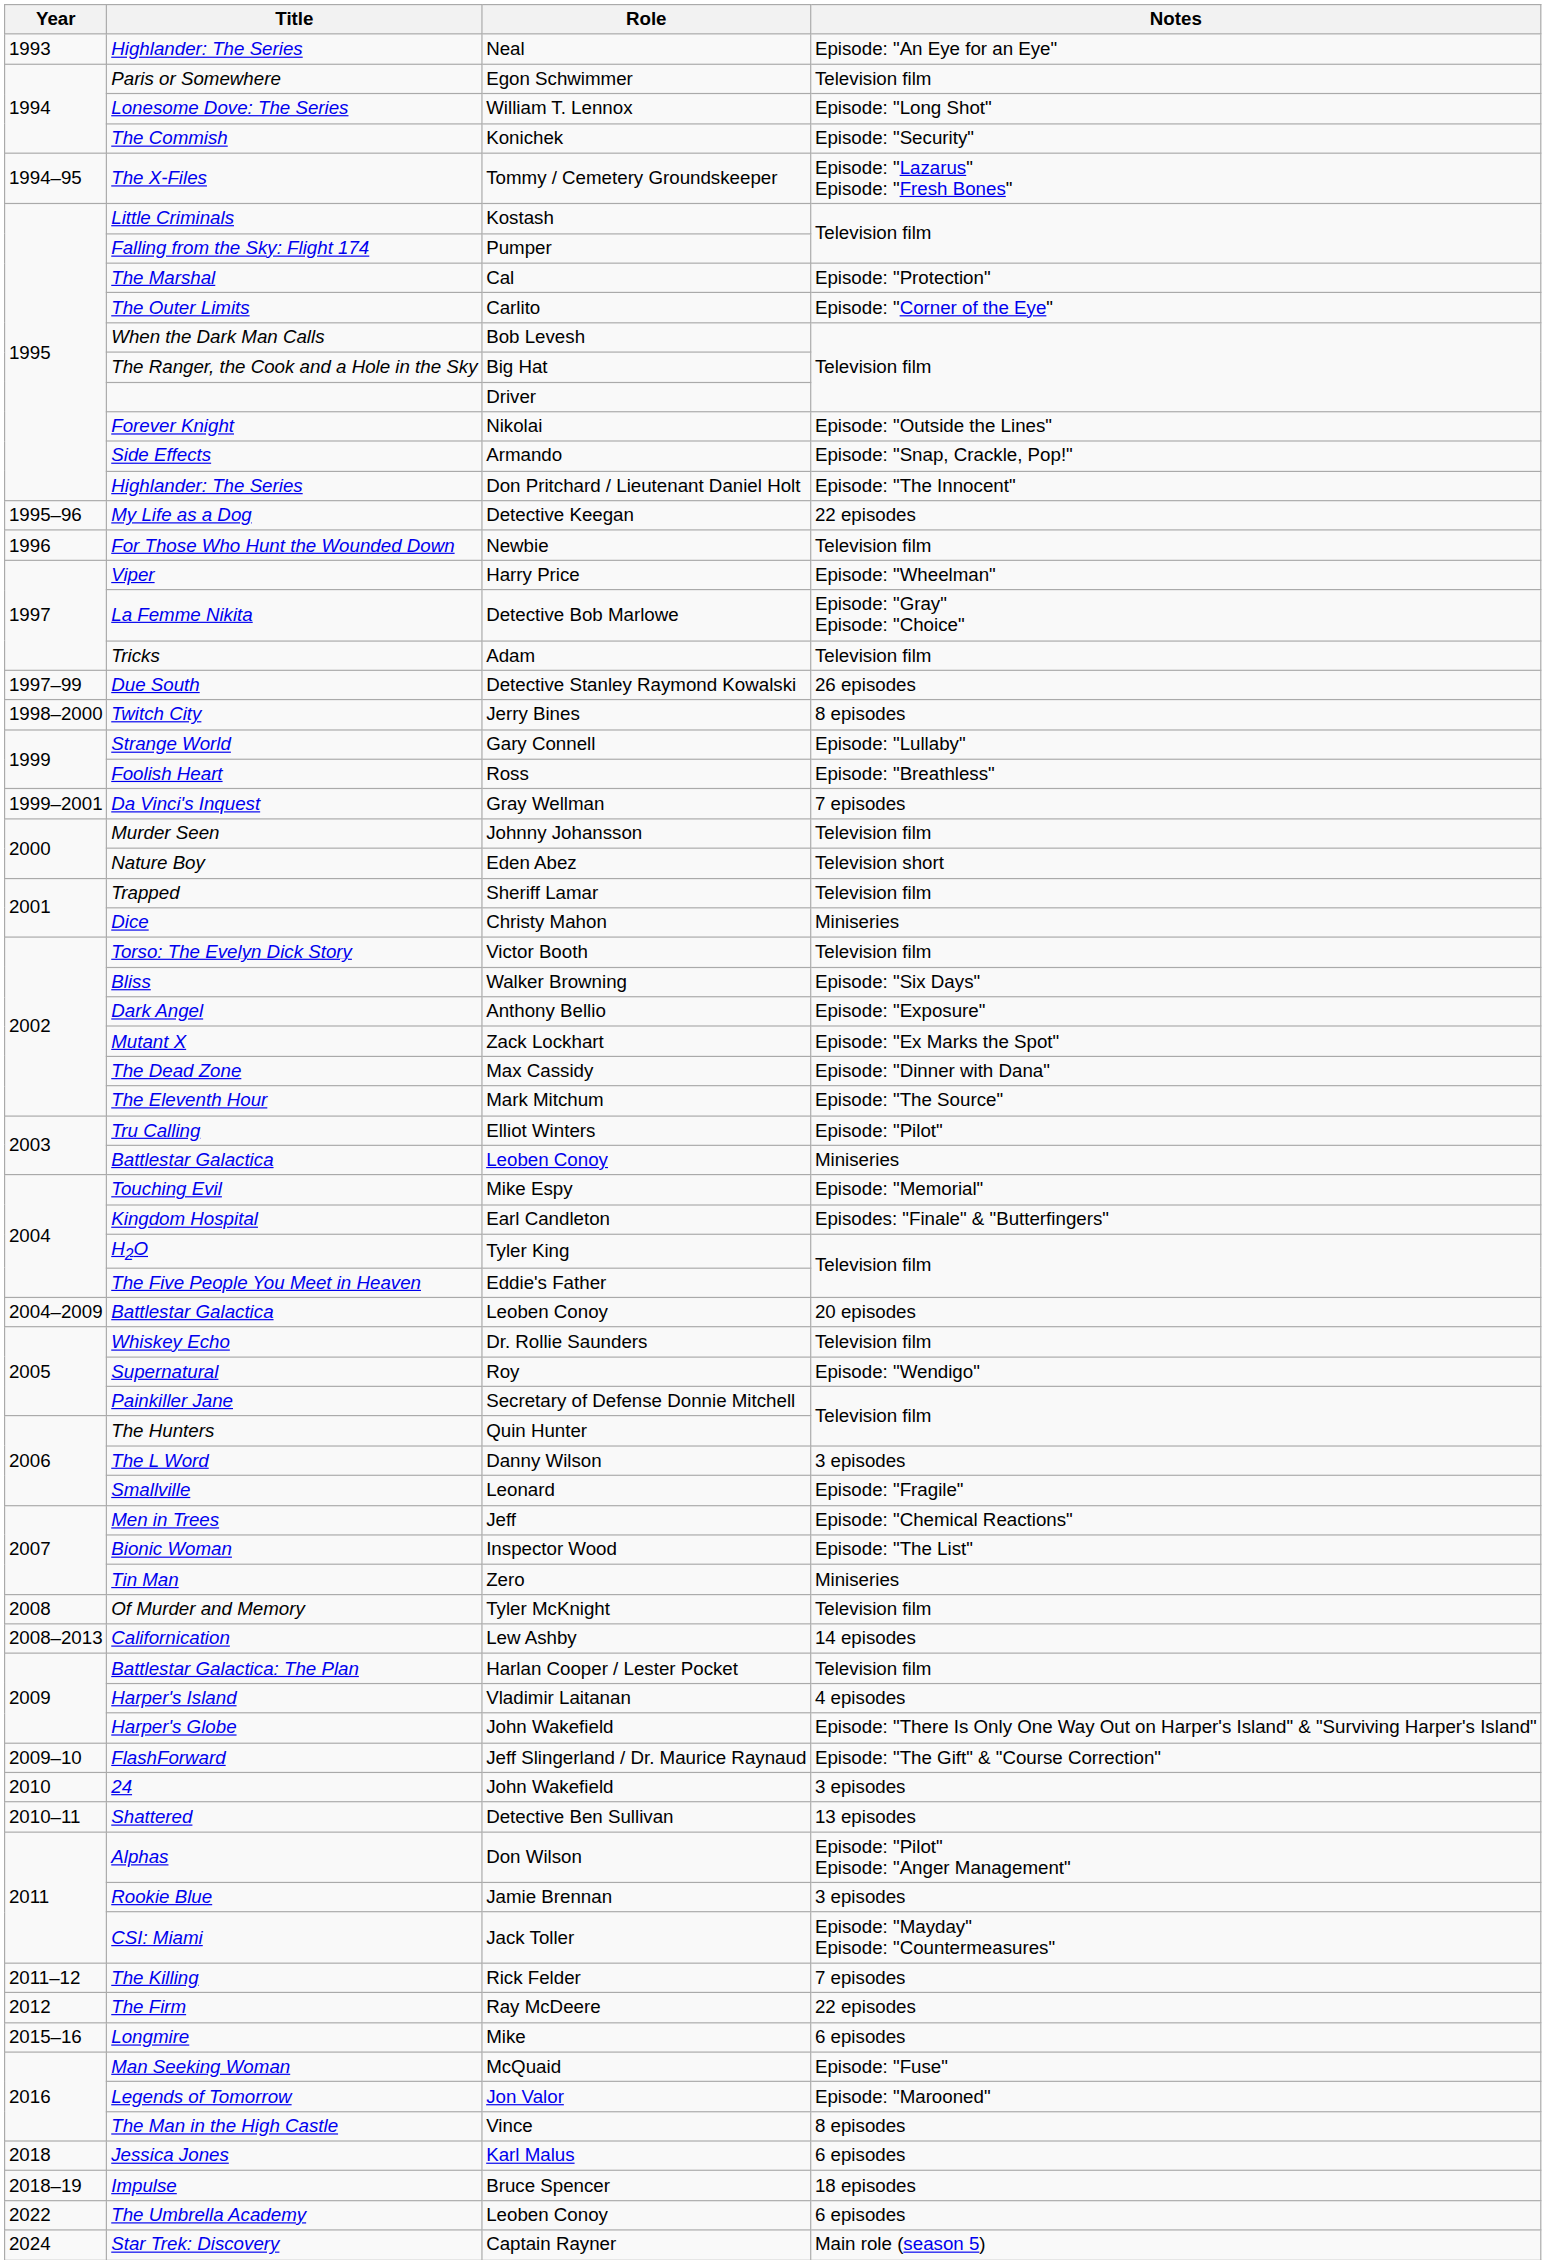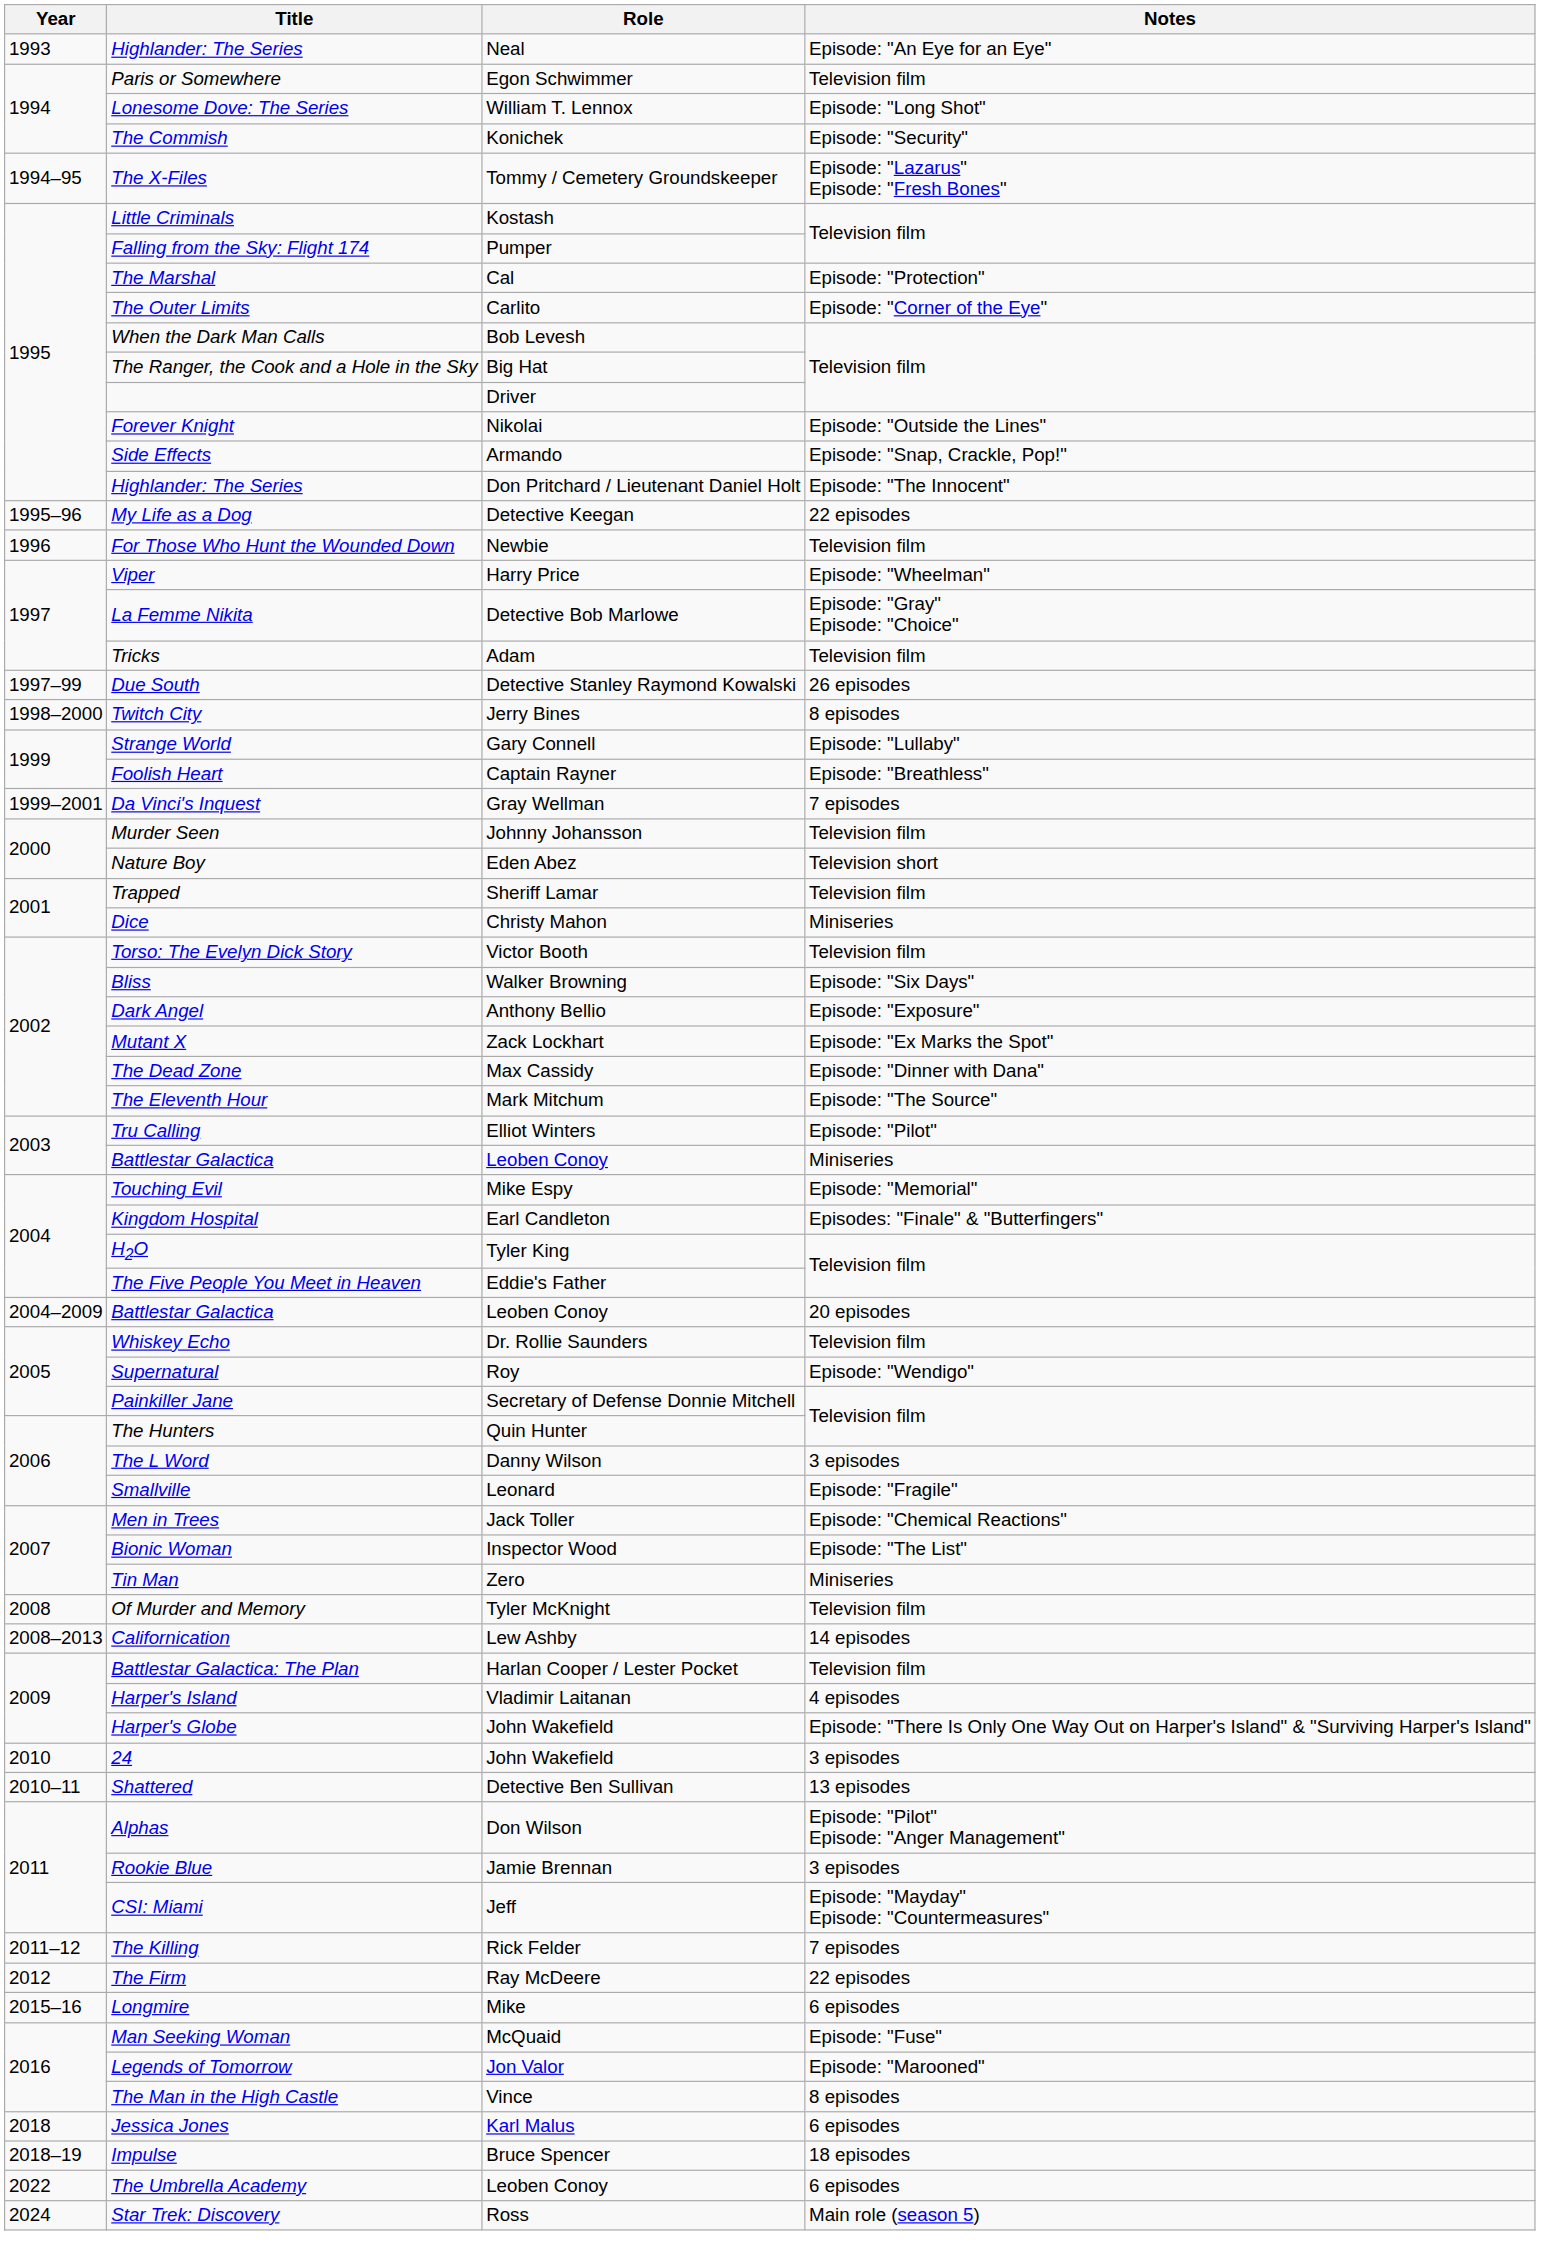 <table class="wikitable sortable">
 <tr>
 <th scope="col">Year</th>
 <th scope="col">Title</th>
 <th scope="col">Role</th>
 <th scope="col" class="unsortable">Notes</th>
 </tr>
 <tr>
 <td>1993</td>
 <td><em><a href='#'>Highlander: The Series</a></em></td>
 <td>Neal</td>
 <td>Episode: "An Eye for an Eye"</td>
 </tr>
 <tr>
 <td rowspan="3">1994</td>
 <td><em>Paris or Somewhere</em></td>
 <td>Egon Schwimmer</td>
 <td>Television film</td>
 </tr>
 <tr>
 <td><em><a href='#'>Lonesome Dove: The Series</a></em></td>
 <td>William T. Lennox</td>
 <td>Episode: "Long Shot"</td>
 </tr>
 <tr>
 <td data-sort-value="Commish, The"><em><a href='#'>The Commish</a></em></td>
 <td>Konichek</td>
 <td>Episode: "Security"</td>
 </tr>
 <tr>
 <td>1994–95</td>
 <td data-sort-value="X-Files, The"><em><a href='#'>The X-Files</a></em></td>
 <td>Tommy / Cemetery Groundskeeper</td>
 <td>Episode: "<a href='#'>Lazarus</a>"<br>Episode: "<a href='#'>Fresh Bones</a>"</td>
 </tr>
 <tr>
 <td rowspan="10">1995</td>
 <td><em><a href='#'>Little Criminals</a></em></td>
 <td>Kostash</td>
 <td rowspan="2">Television film</td>
 </tr>
 <tr>
 <td><em><a href='#'>Falling from the Sky: Flight 174</a></em></td>
 <td>Pumper</td>
 </tr>
 <tr>
 <td data-sort-value="Marshal, The"><em><a href='#'>The Marshal</a></em></td>
 <td>Cal</td>
 <td>Episode: "Protection"</td>
 </tr>
 <tr>
 <td data-sort-value="Outer Limits, The"><em><a href='#'>The Outer Limits</a></em></td>
 <td>Carlito</td>
 <td>Episode: "<a href='#'>Corner of the Eye</a>"</td>
 </tr>
 <tr>
 <td><em>When the Dark Man Calls</em></td>
 <td>Bob Levesh</td>
 <td rowspan="3">Television film</td>
 </tr>
 <tr>
 <td data-sort-value="Ranger, the Cook and a Hole in the Sky, The"><em>The Ranger, the Cook and a Hole in the Sky</em></td>
 <td>Big Hat</td>
 </tr>
 <tr>
 <td><em></em></td>
 <td>Driver</td>
 </tr>
 <tr>
 <td><em><a href='#'>Forever Knight</a></em></td>
 <td>Nikolai</td>
 <td>Episode: "Outside the Lines"</td>
 </tr>
 <tr>
 <td><em><a href='#'>Side Effects</a></em></td>
 <td>Armando</td>
 <td>Episode: "Snap, Crackle, Pop!"</td>
 </tr>
 <tr>
 <td><em><a href='#'>Highlander: The Series</a></em></td>
 <td>Don Pritchard / Lieutenant Daniel Holt</td>
 <td>Episode: "The Innocent"</td>
 </tr>
 <tr>
 <td>1995–96</td>
 <td><em><a href='#'>My Life as a Dog</a></em></td>
 <td>Detective Keegan</td>
 <td>22 episodes</td>
 </tr>
 <tr>
 <td>1996</td>
 <td><em><a href='#'>For Those Who Hunt the Wounded Down</a></em></td>
 <td>Newbie</td>
 <td>Television film</td>
 </tr>
 <tr>
 <td rowspan="3">1997</td>
 <td><em><a href='#'>Viper</a></em></td>
 <td>Harry Price</td>
 <td>Episode: "Wheelman"</td>
 </tr>
 <tr>
 <td><em><a href='#'>La Femme Nikita</a></em></td>
 <td>Detective Bob Marlowe</td>
 <td>Episode: "Gray"<br>Episode: "Choice"</td>
 </tr>
 <tr>
 <td><em>Tricks</em></td>
 <td>Adam</td>
 <td>Television film</td>
 </tr>
 <tr>
 <td>1997–99</td>
 <td><em><a href='#'>Due South</a></em></td>
 <td>Detective Stanley Raymond Kowalski</td>
 <td>26 episodes</td>
 </tr>
 <tr>
 <td>1998–2000</td>
 <td><em><a href='#'>Twitch City</a></em></td>
 <td>Jerry Bines</td>
 <td>8 episodes</td>
 </tr>
 <tr>
 <td rowspan="2">1999</td>
 <td><em><a href='#'>Strange World</a></em></td>
 <td>Gary Connell</td>
 <td>Episode: "Lullaby"</td>
 </tr>
 <tr>
 <td><em><a href='#'>Foolish Heart</a></em></td>
-<td>Ross</td>
+<td>Captain Rayner</td>
 <td>Episode: "Breathless"</td>
 </tr>
 <tr>
 <td>1999–2001</td>
 <td><em><a href='#'>Da Vinci's Inquest</a></em></td>
 <td>Gray Wellman</td>
 <td>7 episodes</td>
 </tr>
 <tr>
 <td rowspan="2">2000</td>
 <td><em>Murder Seen</em></td>
 <td>Johnny Johansson</td>
 <td>Television film</td>
 </tr>
 <tr>
 <td><em>Nature Boy</em></td>
 <td>Eden Abez</td>
 <td>Television short</td>
 </tr>
 <tr>
 <td rowspan="2">2001</td>
 <td><em>Trapped</em></td>
 <td>Sheriff Lamar</td>
 <td>Television film</td>
 </tr>
 <tr>
 <td><em><a href='#'>Dice</a></em></td>
 <td>Christy Mahon</td>
 <td>Miniseries</td>
 </tr>
 <tr>
 <td rowspan="6">2002</td>
 <td><em><a href='#'>Torso: The Evelyn Dick Story</a></em></td>
 <td>Victor Booth</td>
 <td>Television film</td>
 </tr>
 <tr>
 <td><em><a href='#'>Bliss</a></em></td>
 <td>Walker Browning</td>
 <td>Episode: "Six Days"</td>
 </tr>
 <tr>
 <td><em><a href='#'>Dark Angel</a></em></td>
 <td>Anthony Bellio</td>
 <td>Episode: "Exposure"</td>
 </tr>
 <tr>
 <td><em><a href='#'>Mutant X</a></em></td>
 <td>Zack Lockhart</td>
 <td>Episode: "Ex Marks the Spot"</td>
 </tr>
 <tr>
 <td data-sort-value="Dead Zone, The"><em><a href='#'>The Dead Zone</a></em></td>
 <td>Max Cassidy</td>
 <td>Episode: "Dinner with Dana"</td>
 </tr>
 <tr>
 <td data-sort-value="Eleventh Hour, The"><em><a href='#'>The Eleventh Hour</a></em></td>
 <td>Mark Mitchum</td>
 <td>Episode: "The Source"</td>
 </tr>
 <tr>
 <td rowspan="2">2003</td>
 <td><em><a href='#'>Tru Calling</a></em></td>
 <td>Elliot Winters</td>
 <td>Episode: "Pilot"</td>
 </tr>
 <tr>
 <td><em><a href='#'>Battlestar Galactica</a></em></td>
 <td><a href='#'>Leoben Conoy</a></td>
 <td>Miniseries</td>
 </tr>
 <tr>
 <td rowspan="4">2004</td>
 <td><em><a href='#'>Touching Evil</a></em></td>
 <td>Mike Espy</td>
 <td>Episode: "Memorial"</td>
 </tr>
 <tr>
 <td><em><a href='#'>Kingdom Hospital</a></em></td>
 <td>Earl Candleton</td>
 <td>Episodes: "Finale" & "Butterfingers"</td>
 </tr>
 <tr>
 <td><em><a href='#'>H<sub>2</sub>O</a></em></td>
 <td>Tyler King</td>
 <td rowspan="2">Television film</td>
 </tr>
 <tr>
 <td data-sort-value="Five People You Meet in Heaven, The"><em><a href='#'>The Five People You Meet in Heaven</a></em></td>
 <td>Eddie's Father</td>
 </tr>
 <tr>
 <td>2004–2009</td>
 <td><em><a href='#'>Battlestar Galactica</a></em></td>
 <td>Leoben Conoy</td>
 <td>20 episodes</td>
 </tr>
 <tr>
 <td rowspan="3">2005</td>
 <td><em><a href='#'>Whiskey Echo</a></em></td>
 <td>Dr. Rollie Saunders</td>
 <td>Television film</td>
 </tr>
 <tr>
 <td><em><a href='#'>Supernatural</a></em></td>
 <td>Roy</td>
 <td>Episode: "Wendigo"</td>
 </tr>
 <tr>
 <td><em><a href='#'>Painkiller Jane</a></em></td>
 <td>Secretary of Defense Donnie Mitchell</td>
 <td rowspan="2">Television film</td>
 </tr>
 <tr>
 <td rowspan="3">2006</td>
 <td data-sort-value="Hunters, The"><em>The Hunters</em></td>
 <td>Quin Hunter</td>
 </tr>
 <tr>
 <td data-sort-value="L Word, The"><em><a href='#'>The L Word</a></em></td>
 <td>Danny Wilson</td>
 <td>3 episodes</td>
 </tr>
 <tr>
 <td><em><a href='#'>Smallville</a></em></td>
 <td>Leonard</td>
 <td>Episode: "Fragile"</td>
 </tr>
 <tr>
 <td rowspan="3">2007</td>
 <td><em><a href='#'>Men in Trees</a></em></td>
-<td>Jeff</td>
+<td>Jack Toller</td>
 <td>Episode: "Chemical Reactions"</td>
 </tr>
 <tr>
 <td><em><a href='#'>Bionic Woman</a></em></td>
 <td>Inspector Wood</td>
 <td>Episode: "The List"</td>
 </tr>
 <tr>
 <td><em><a href='#'>Tin Man</a></em></td>
 <td>Zero</td>
 <td>Miniseries</td>
 </tr>
 <tr>
 <td>2008</td>
 <td><em>Of Murder and Memory</em></td>
 <td>Tyler McKnight</td>
 <td>Television film</td>
 </tr>
 <tr>
 <td>2008–2013</td>
 <td><em><a href='#'>Californication</a></em></td>
 <td>Lew Ashby</td>
 <td>14 episodes</td>
 </tr>
 <tr>
 <td rowspan="3">2009</td>
 <td><em><a href='#'>Battlestar Galactica: The Plan</a></em></td>
 <td>Harlan Cooper / Lester Pocket</td>
 <td>Television film</td>
 </tr>
 <tr>
 <td><em><a href='#'>Harper's Island</a></em></td>
 <td>Vladimir Laitanan</td>
 <td>4 episodes</td>
 </tr>
 <tr>
 <td><em><a href='#'>Harper's Globe</a></em></td>
 <td>John Wakefield</td>
 <td>Episode: "There Is Only One Way Out on Harper's Island" & "Surviving Harper's Island"</td>
 </tr>
 <tr>
-<td>2009–10</td>
-<td><em><a href='#'>FlashForward</a></em></td>
-<td>Jeff Slingerland / Dr. Maurice Raynaud</td>
-<td>Episode: "The Gift" & "Course Correction"</td>
-</tr>
-<tr>
 <td>2010</td>
 <td><em><a href='#'>24</a></em></td>
 <td>John Wakefield</td>
 <td>3 episodes</td>
 </tr>
 <tr>
 <td>2010–11</td>
 <td><em><a href='#'>Shattered</a></em></td>
 <td>Detective Ben Sullivan</td>
 <td>13 episodes</td>
 </tr>
 <tr>
 <td rowspan="3">2011</td>
 <td><em><a href='#'>Alphas</a></em></td>
 <td>Don Wilson</td>
 <td>Episode: "Pilot"<br>Episode: "Anger Management"</td>
 </tr>
 <tr>
 <td><em><a href='#'>Rookie Blue</a></em></td>
 <td>Jamie Brennan</td>
 <td>3 episodes</td>
 </tr>
 <tr>
 <td><em><a href='#'>CSI: Miami</a></em></td>
-<td>Jack Toller</td>
+<td>Jeff</td>
 <td>Episode: "Mayday"<br>Episode: "Countermeasures"</td>
 </tr>
 <tr>
 <td>2011–12</td>
 <td data-sort-value="Killing, The"><em><a href='#'>The Killing</a></em></td>
 <td>Rick Felder</td>
 <td>7 episodes</td>
 </tr>
 <tr>
 <td>2012</td>
 <td data-sort-value="Firm, The"><em><a href='#'>The Firm</a></em></td>
 <td>Ray McDeere</td>
 <td>22 episodes</td>
 </tr>
 <tr>
 <td>2015–16</td>
 <td><em><a href='#'>Longmire</a></em></td>
 <td>Mike</td>
 <td>6 episodes</td>
 </tr>
 <tr>
 <td rowspan="3">2016</td>
 <td><em><a href='#'>Man Seeking Woman</a></em></td>
 <td>McQuaid</td>
 <td>Episode: "Fuse"</td>
 </tr>
 <tr>
 <td><em><a href='#'>Legends of Tomorrow</a></em></td>
 <td><a href='#'>Jon Valor</a></td>
 <td>Episode: "Marooned"</td>
 </tr>
 <tr>
 <td data-sort-value="Man in the High Castle, The"><em><a href='#'>The Man in the High Castle</a></em></td>
 <td>Vince</td>
 <td>8 episodes</td>
 </tr>
 <tr>
 <td>2018</td>
 <td><em><a href='#'>Jessica Jones</a></em></td>
 <td><a href='#'>Karl Malus</a></td>
 <td>6 episodes</td>
 </tr>
 <tr>
 <td>2018–19</td>
 <td><em><a href='#'>Impulse</a></em></td>
 <td>Bruce Spencer</td>
 <td>18 episodes</td>
 </tr>
 <tr>
 <td>2022</td>
 <td data-sort-value="Umbrella Academy, The"><em><a href='#'>The Umbrella Academy</a></em></td>
 <td>Leoben Conoy</td>
 <td>6 episodes</td>
 </tr>
 <tr>
 <td>2024</td>
 <td><em><a href='#'>Star Trek: Discovery</a></em></td>
-<td>Captain Rayner</td>
+<td>Ross</td>
 <td>Main role (<a href='#'>season 5</a>)</td>
 </tr>
 </table>
